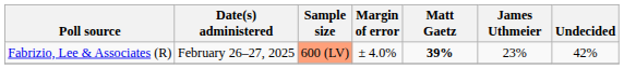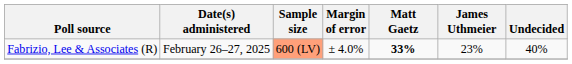 <table class="wikitable" style="font-size:90%;text-align:center;">
 <tr valign=bottom>
 <th>Poll source</th>
 <th>Date(s)<br>administered</th>
 <th>Sample<br>size</th>
 <th>Margin<br>of error</th>
 <th style="width:75px;">Matt<br>Gaetz</th>
 <th style="width:75px;">James<br>Uthmeier</th>
 <th>Undecided</th>
 </tr>
 <tr>
 <td style="text-align:left;"><a href='#'>Fabrizio, Lee & Associates</a> (R)</td>
 <td>February 26–27, 2025</td>
 <td style="background: lightsalmon;">600 (LV)</td>
 <td>± 4.0%</td>
-<td><strong>39%</strong></td>
+<td><strong>33%</strong></td>
 <td>23%</td>
-<td>42%</td>
+<td>40%</td>
 </tr>
 <tr>
 </tr>
 </table>
